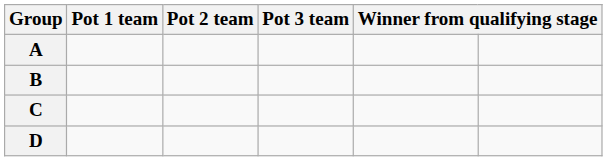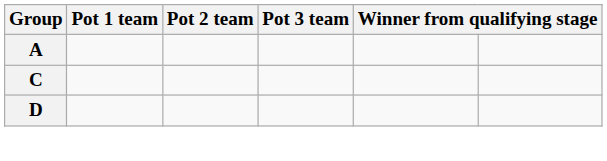 <table class="wikitable">
 <tr>
 <th>Group</th>
 <th>Pot 1 team</th>
 <th>Pot 2 team</th>
 <th>Pot 3 team</th>
 <th colspan=2>Winner from qualifying stage</th>
 </tr>
 <tr>
 <th>A</th>
 <td></td>
 <td></td>
 <td><s></s></td>
 <td><s></s></td>
-<td><s></s></td>
-</tr>
-<tr>
-<th>B</th>
-<td></td>
-<td></td>
-<td><s></s></td>
-<td></td>
 <td><s></s></td>
 </tr>
 <tr>
 <th>C</th>
 <td></td>
 <td></td>
 <td></td>
 <td><s></s></td>
 <td></td>
 </tr>
 <tr>
 <th>D</th>
 <td></td>
 <td></td>
 <td></td>
 <td></td>
 <td><s></s></td>
 </tr>
 </table>
